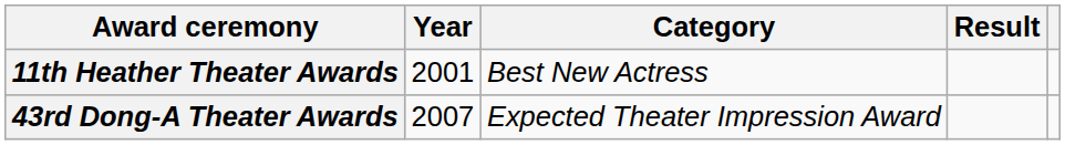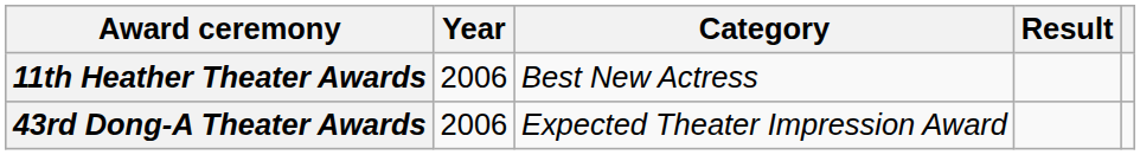 <table class="wikitable plainrowheaders sortable">
 <tr>
 <th scope="col">Award ceremony</th>
 <th scope="col">Year</th>
 <th scope="col">Category</th>
 <th scope="col">Result</th>
 <th scope="col" class="unsortable"></th>
 </tr>
 <tr>
 <th scope="row"><em>11th Heather Theater Awards</em></th>
-<td>2001</td>
+<td>2006</td>
 <td><em>Best New Actress</em></td>
 <td></td>
 <td></td>
 </tr>
 <tr>
 <th scope="row"><em>43rd Dong-A Theater Awards</em></th>
-<td>2007</td>
+<td>2006</td>
 <td><em>Expected Theater Impression Award</em></td>
 <td></td>
 <td></td>
 </tr>
 </table>
